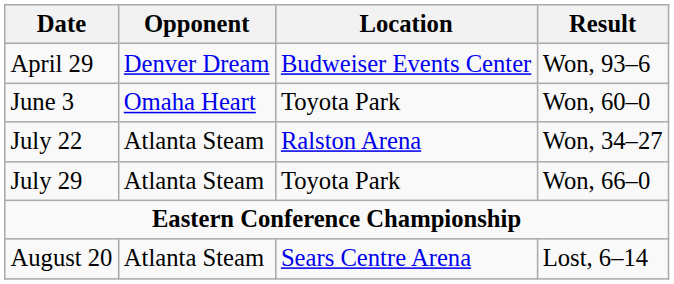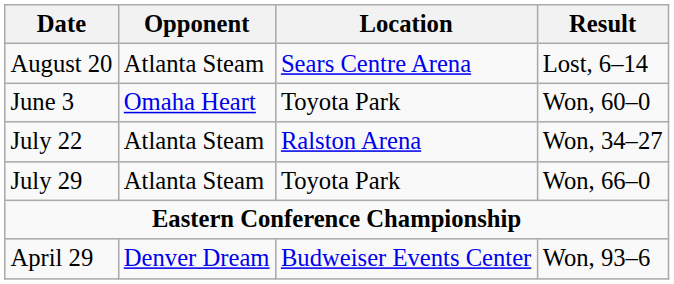 <table class="wikitable">
 <tr>
 <th>Date</th>
 <th>Opponent</th>
 <th>Location</th>
 <th>Result</th>
 </tr>
 <tr>
-<td>April 29</td>
-<td><a href='#'>Denver Dream</a></td>
-<td><a href='#'>Budweiser Events Center</a></td>
-<td>Won, 93–6</td>
+<td>August 20</td>
+<td>Atlanta Steam</td>
+<td><a href='#'>Sears Centre Arena</a></td>
+<td>Lost, 6–14</td>
 </tr>
 <tr>
 <td>June 3</td>
 <td><a href='#'>Omaha Heart</a></td>
 <td>Toyota Park</td>
 <td>Won, 60–0</td>
 </tr>
 <tr>
 <td>July 22</td>
 <td>Atlanta Steam</td>
 <td><a href='#'>Ralston Arena</a></td>
 <td>Won, 34–27</td>
 </tr>
 <tr>
 <td>July 29</td>
 <td>Atlanta Steam</td>
 <td>Toyota Park</td>
 <td>Won, 66–0</td>
 </tr>
 <tr>
 <td colspan=4 style="text-align:center;"><strong>Eastern Conference Championship</strong></td>
 </tr>
 <tr>
-<td>August 20</td>
-<td>Atlanta Steam</td>
-<td><a href='#'>Sears Centre Arena</a></td>
-<td>Lost, 6–14</td>
+<td>April 29</td>
+<td><a href='#'>Denver Dream</a></td>
+<td><a href='#'>Budweiser Events Center</a></td>
+<td>Won, 93–6</td>
 </tr>
 </table>
